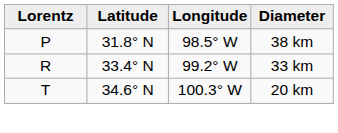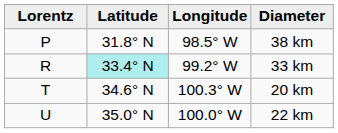 <table class="wikitable">
 <tr>
 <th width="25%" style="background:#eeeeee;">Lorentz</th>
 <th width="25%" style="background:#eeeeee;">Latitude</th>
 <th width="25%" style="background:#eeeeee;">Longitude</th>
 <th width="25%" style="background:#eeeeee;">Diameter</th>
 </tr>
 <tr>
 <td align="center">P</td>
 <td align="center">31.8° N</td>
 <td align="center">98.5° W</td>
 <td align="center">38 km</td>
 </tr>
 <tr>
 <td align="center">R</td>
-<td align="center">33.4° N</td>
+<td align="center" style="background: paleturquoise;">33.4° N</td>
 <td align="center">99.2° W</td>
 <td align="center">33 km</td>
 </tr>
 <tr>
 <td align="center">T</td>
 <td align="center">34.6° N</td>
 <td align="center">100.3° W</td>
 <td align="center">20 km</td>
 </tr>
+<tr>
+<td align="center">U</td>
+<td align="center">35.0° N</td>
+<td align="center">100.0° W</td>
+<td align="center">22 km</td>
+</tr>
 </table>
